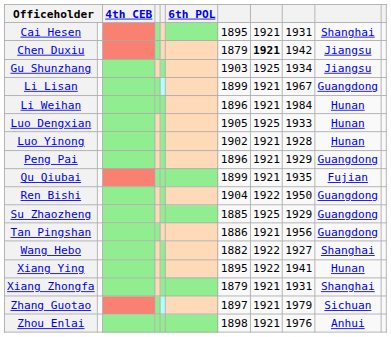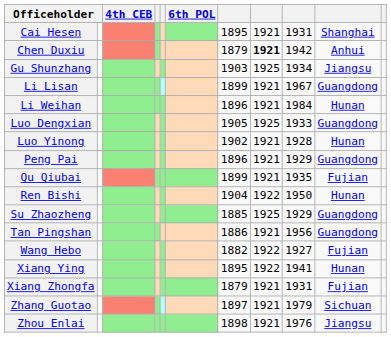 <table class="wikitable sortable" style=text-align:center>
 <tr>
 <th scope=col colspan="2">Officeholder</th>
 <th scope=col><a href='#'>4th CEB</a></th>
 <th scope=col></th>
 <th scope=col></th>
 <th scope=col><a href='#'>6th POL</a></th>
 <th scope=col></th>
 <th scope=col></th>
 <th scope=col></th>
 <th scope=col></th>
 <th scope=col class="unsortable"></th>
 </tr>
 <tr>
 <th align="center" scope="row" style="font-weight:normal;"><a href='#'>Cai Hesen</a></th>
 <td></td>
 <td bgcolor = Salmon></td>
 <td bgcolor = LightGreen></td>
 <td bgcolor = PeachPuff></td>
 <td bgcolor = LightGreen></td>
 <td>1895</td>
 <td>1921</td>
 <td>1931</td>
 <td><a href='#'>Shanghai</a></td>
 <td></td>
 </tr>
 <tr>
 <th align="center" scope="row" style="font-weight:normal;"><a href='#'>Chen Duxiu</a></th>
 <td></td>
 <td bgcolor = Salmon></td>
 <td bgcolor = LightGreen></td>
 <td bgcolor = PeachPuff></td>
 <td bgcolor = PeachPuff></td>
 <td>1879</td>
 <td><strong>1921</strong></td>
 <td>1942</td>
-<td><a href='#'>Jiangsu</a></td>
+<td><a href='#'>Anhui</a></td>
 <td></td>
 </tr>
 <tr>
 <th align="center" scope="row" style="font-weight:normal;"><a href='#'>Gu Shunzhang</a></th>
 <td></td>
 <td bgcolor = LightGreen></td>
 <td bgcolor = PeachPuff></td>
 <td bgcolor = LightGreen></td>
 <td bgcolor = PeachPuff></td>
 <td>1903</td>
 <td>1925</td>
 <td>1934</td>
 <td><a href='#'>Jiangsu</a></td>
 <td></td>
 </tr>
 <tr>
 <th align="center" scope="row" style="font-weight:normal;"><a href='#'>Li Lisan</a></th>
 <td></td>
 <td bgcolor = LightGreen></td>
 <td bgcolor = LightGreen></td>
 <td bgcolor = #B2FFFF></td>
 <td bgcolor = PeachPuff></td>
 <td>1899</td>
 <td>1921</td>
 <td>1967</td>
 <td><a href='#'>Guangdong</a></td>
 <td></td>
 </tr>
 <tr>
 <th align="center" scope="row" style="font-weight:normal;"><a href='#'>Li Weihan</a></th>
 <td></td>
 <td bgcolor = LightGreen></td>
 <td bgcolor = LightGreen></td>
 <td bgcolor = LightGreen></td>
 <td bgcolor = PeachPuff></td>
 <td>1896</td>
 <td>1921</td>
 <td>1984</td>
 <td><a href='#'>Hunan</a></td>
 <td></td>
 </tr>
 <tr>
 <th align="center" scope="row" style="font-weight:normal;"><a href='#'>Luo Dengxian</a></th>
 <td></td>
 <td bgcolor = LightGreen></td>
 <td bgcolor = PeachPuff></td>
 <td bgcolor = LightGreen></td>
 <td bgcolor = PeachPuff></td>
 <td>1905</td>
 <td>1925</td>
 <td>1933</td>
-<td><a href='#'>Hunan</a></td>
+<td><a href='#'>Guangdong</a></td>
 <td></td>
 </tr>
 <tr>
 <th align="center" scope="row" style="font-weight:normal;"><a href='#'>Luo Yinong</a></th>
 <td></td>
 <td bgcolor = LightGreen></td>
 <td bgcolor = PeachPuff></td>
 <td bgcolor = LightGreen></td>
 <td bgcolor = PeachPuff></td>
 <td>1902</td>
 <td>1921</td>
 <td>1928</td>
 <td><a href='#'>Hunan</a></td>
 <td></td>
 </tr>
 <tr>
 <th align="center" scope="row" style="font-weight:normal;"><a href='#'>Peng Pai</a></th>
 <td></td>
 <td bgcolor = LightGreen></td>
 <td bgcolor = PeachPuff></td>
 <td bgcolor = LightGreen></td>
 <td bgcolor = PeachPuff></td>
 <td>1896</td>
 <td>1921</td>
 <td>1929</td>
 <td><a href='#'>Guangdong</a></td>
 <td></td>
 </tr>
 <tr>
 <th align="center" scope="row" style="font-weight:normal;"><a href='#'>Qu Qiubai</a></th>
 <td></td>
 <td bgcolor = Salmon></td>
 <td bgcolor = LightGreen></td>
 <td bgcolor = LightGreen></td>
 <td bgcolor = LightGreen></td>
 <td>1899</td>
 <td>1921</td>
 <td>1935</td>
 <td><a href='#'>Fujian</a></td>
 <td></td>
 </tr>
 <tr>
 <th align="center" scope="row" style="font-weight:normal;"><a href='#'>Ren Bishi</a></th>
 <td></td>
 <td bgcolor = LightGreen></td>
 <td bgcolor = PeachPuff></td>
 <td bgcolor = LightGreen></td>
 <td bgcolor = PeachPuff></td>
 <td>1904</td>
 <td>1922</td>
 <td>1950</td>
-<td><a href='#'>Guangdong</a></td>
+<td><a href='#'>Hunan</a></td>
 <td></td>
 </tr>
 <tr>
 <th align="center" scope="row" style="font-weight:normal;"><a href='#'>Su Zhaozheng</a></th>
 <td></td>
 <td bgcolor = LightGreen></td>
 <td bgcolor = PeachPuff></td>
 <td bgcolor = LightGreen></td>
 <td bgcolor = LightGreen></td>
 <td>1885</td>
 <td>1925</td>
 <td>1929</td>
 <td><a href='#'>Guangdong</a></td>
 <td></td>
 </tr>
 <tr>
 <th align="center" scope="row" style="font-weight:normal;"><a href='#'>Tan Pingshan</a></th>
 <td></td>
 <td bgcolor = LightGreen></td>
 <td bgcolor = LightGreen></td>
 <td bgcolor = PeachPuff></td>
 <td bgcolor = PeachPuff></td>
 <td>1886</td>
 <td>1921</td>
 <td>1956</td>
 <td><a href='#'>Guangdong</a></td>
 <td></td>
 </tr>
 <tr>
 <th align="center" scope="row" style="font-weight:normal;"><a href='#'>Wang Hebo</a></th>
 <td></td>
 <td bgcolor = LightGreen></td>
 <td bgcolor = PeachPuff></td>
 <td bgcolor = LightGreen></td>
 <td bgcolor = PeachPuff></td>
 <td>1882</td>
 <td>1922</td>
 <td>1927</td>
-<td><a href='#'>Shanghai</a></td>
+<td><a href='#'>Fujian</a></td>
 <td></td>
 </tr>
 <tr>
 <th align="center" scope="row" style="font-weight:normal;"><a href='#'>Xiang Ying</a></th>
 <td></td>
 <td bgcolor = LightGreen></td>
 <td bgcolor = PeachPuff></td>
 <td bgcolor = LightGreen></td>
 <td bgcolor = PeachPuff></td>
 <td>1895</td>
 <td>1922</td>
 <td>1941</td>
 <td><a href='#'>Hunan</a></td>
 <td></td>
 </tr>
 <tr>
 <th align="center" scope="row" style="font-weight:normal;"><a href='#'>Xiang Zhongfa</a></th>
 <td></td>
 <td bgcolor = LightGreen></td>
 <td bgcolor = PeachPuff></td>
 <td bgcolor = LightGreen></td>
 <td bgcolor = LightGreen></td>
 <td>1879</td>
 <td>1921</td>
 <td>1931</td>
-<td><a href='#'>Shanghai</a></td>
+<td><a href='#'>Fujian</a></td>
 <td></td>
 </tr>
 <tr>
 <th align="center" scope="row" style="font-weight:normal;"><a href='#'>Zhang Guotao</a></th>
 <td></td>
 <td bgcolor = Salmon></td>
 <td bgcolor = LightGreen></td>
 <td bgcolor = #B2FFFF></td>
 <td bgcolor = PeachPuff></td>
 <td>1897</td>
 <td>1921</td>
 <td>1979</td>
 <td><a href='#'>Sichuan</a></td>
 <td></td>
 </tr>
 <tr>
 <th align="center" scope="row" style="font-weight:normal;"><a href='#'>Zhou Enlai</a></th>
 <td></td>
 <td bgcolor = LightGreen></td>
 <td bgcolor = LightGreen></td>
 <td bgcolor = LightGreen></td>
 <td bgcolor = LightGreen></td>
 <td>1898</td>
 <td>1921</td>
 <td>1976</td>
-<td><a href='#'>Anhui</a></td>
+<td><a href='#'>Jiangsu</a></td>
 <td></td>
 </tr>
 </table>
